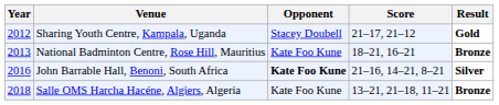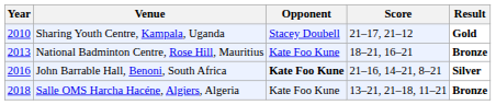 <table class="sortable wikitable" style="font-size: 90%;">
 <tr>
 <th>Year</th>
 <th>Venue</th>
 <th>Opponent</th>
 <th>Score</th>
 <th>Result</th>
 </tr>
 <tr style="background:#ECF2FF">
-<td align="center"><a href='#'>2012</a></td>
+<td align="center"><a href='#'>2010</a></td>
 <td align="left">Sharing Youth Centre, <a href='#'>Kampala</a>, Uganda</td>
 <td align="left"> <a href='#'>Stacey Doubell</a></td>
 <td align="left">21–17, 21–12</td>
 <td style="text-align:left; background:white"> <strong>Gold</strong></td>
 </tr>
 <tr style="background:#ECF2FF">
 <td align="center"><a href='#'>2013</a></td>
 <td align="left">National Badminton Centre, <a href='#'>Rose Hill</a>, Mauritius</td>
 <td align="left"> <a href='#'>Kate Foo Kune</a></td>
 <td align="left">18–21, 16–21</td>
 <td style="text-align:left; background:white"> <strong>Bronze</strong></td>
 </tr>
 <tr style="background:#ECF2FF">
 <td align="center"><a href='#'>2016</a></td>
 <td align="left">John Barrable Hall, <a href='#'>Benoni</a>, South Africa</td>
 <td align="left"><strong> Kate Foo Kune</strong></td>
 <td align="left">21–16, 14–21, 8–21</td>
 <td style="text-align:left; background:white"> <strong>Silver</strong></td>
 </tr>
 <tr style="background:#ECF2FF">
 <td align="center"><a href='#'>2018</a></td>
 <td align="left"><a href='#'>Salle OMS Harcha Hacéne</a>, <a href='#'>Algiers</a>, Algeria</td>
 <td align="left"> Kate Foo Kune</td>
 <td align="left">13–21, 21–18, 11–21</td>
 <td style="text-align:left; background:white"> <strong>Bronze</strong></td>
 </tr>
 </table>
